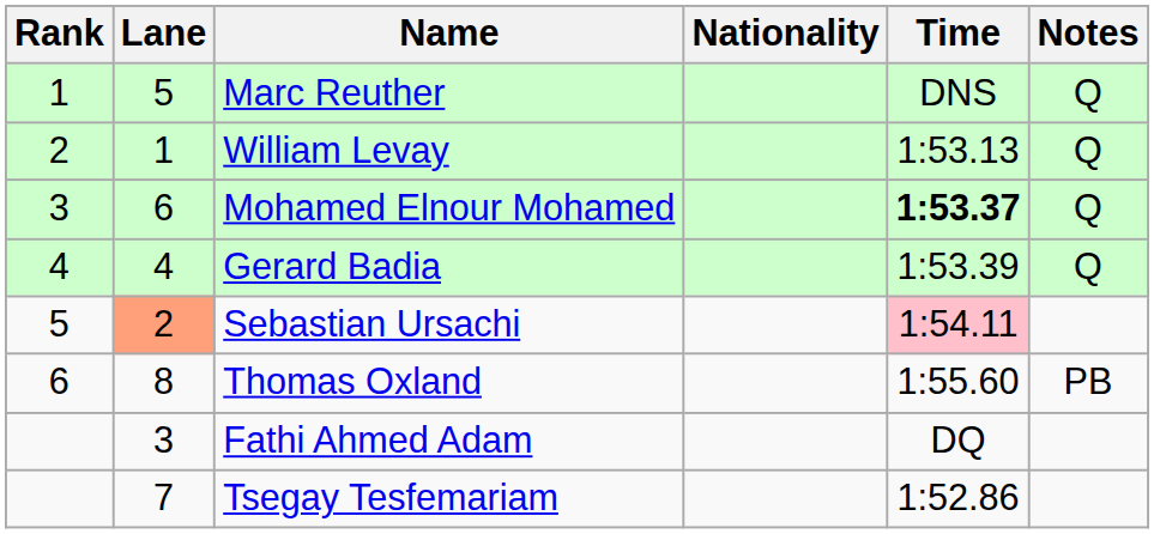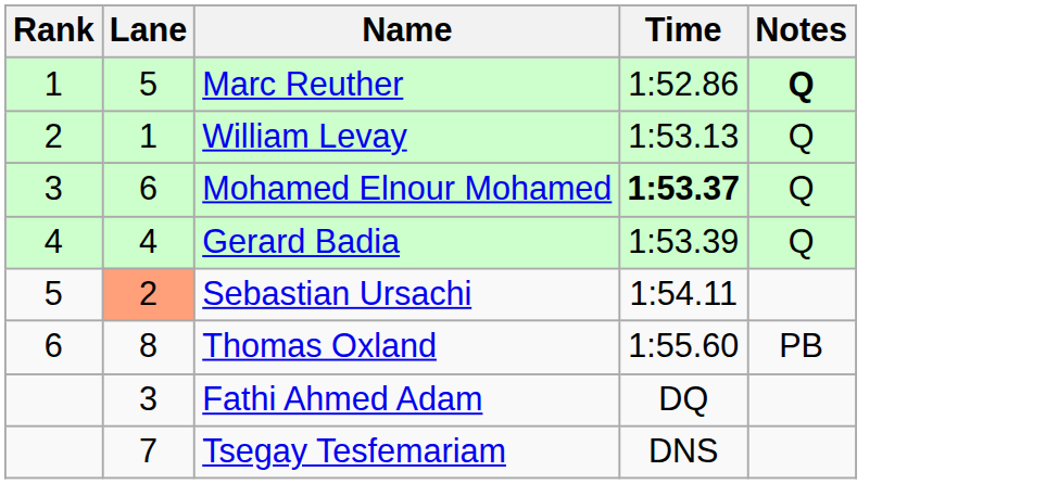 <table class="wikitable sortable" style="text-align:center">
 <tr>
 <th>Rank</th>
 <th>Lane</th>
 <th>Name</th>
-<th>Nationality</th>
 <th>Time</th>
 <th>Notes</th>
 </tr>
 <tr bgcolor=ccffcc>
 <td>1</td>
 <td>5</td>
 <td align=left><a href='#'>Marc Reuther</a></td>
-<td align=left></td>
-<td>DNS</td>
-<td>Q</td>
+<td>1:52.86</td>
+<td><strong>Q</strong></td>
 </tr>
 <tr bgcolor=ccffcc>
 <td>2</td>
 <td>1</td>
 <td align=left><a href='#'>William Levay</a></td>
-<td align=left></td>
 <td>1:53.13</td>
 <td>Q</td>
 </tr>
 <tr bgcolor=ccffcc>
 <td>3</td>
 <td>6</td>
 <td align=left><a href='#'>Mohamed Elnour Mohamed</a></td>
-<td align=left></td>
 <td><strong>1:53.37</strong></td>
 <td>Q</td>
 </tr>
 <tr bgcolor=ccffcc>
 <td>4</td>
 <td>4</td>
 <td align=left><a href='#'>Gerard Badia</a></td>
-<td align=left></td>
 <td>1:53.39</td>
 <td>Q</td>
 </tr>
 <tr>
 <td>5</td>
 <td style="background: lightsalmon;">2</td>
 <td align=left><a href='#'>Sebastian Ursachi</a></td>
-<td align=left></td>
-<td style="background: pink;">1:54.11</td>
+<td>1:54.11</td>
 <td></td>
 </tr>
 <tr>
 <td>6</td>
 <td>8</td>
 <td align=left><a href='#'>Thomas Oxland</a></td>
-<td align=left></td>
 <td>1:55.60</td>
 <td>PB</td>
 </tr>
 <tr>
 <td> </td>
 <td>3</td>
 <td align=left><a href='#'>Fathi Ahmed Adam</a></td>
-<td align=left></td>
 <td>DQ</td>
 <td></td>
 </tr>
 <tr>
 <td> </td>
 <td>7</td>
 <td align=left><a href='#'>Tsegay Tesfemariam</a></td>
-<td align=left></td>
-<td>1:52.86</td>
+<td>DNS</td>
 <td></td>
 </tr>
 </table>
